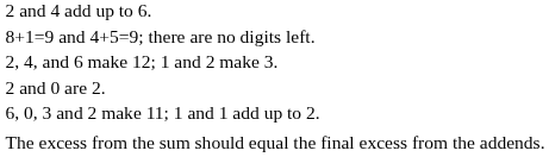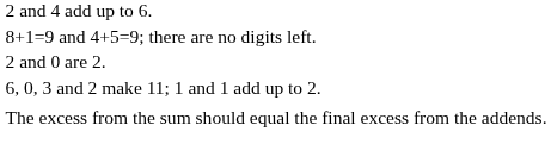 <table>
 <tr>
 <td align="right"></td>
 <td></td>
 <td></td>
 <td>2 and 4 add up to 6.</td>
 </tr>
 <tr>
 <td align="right"></td>
 <td></td>
 <td></td>
 <td>8+1=9 and 4+5=9; there are no digits left.</td>
-</tr>
-<tr>
-<td align="right"></td>
-<td></td>
-<td></td>
-<td>2, 4, and 6 make 12; 1 and 2 make 3.</td>
 </tr>
 <tr>
 <td align="right"></td>
 <td></td>
 <td></td>
 <td>2 and 0 are 2.</td>
 </tr>
 <tr>
 <td align="right"></td>
 <td></td>
 <td rowspan="2"></td>
 <td>6, 0, 3 and 2 make 11; 1 and 1 add up to 2.</td>
 </tr>
 <tr>
 <td align="center"></td>
 </tr>
 <tr>
 <td align="center"></td>
 <td></td>
 <td></td>
 <td>The excess from the sum should equal the final excess from the addends.</td>
 </tr>
 </table>
